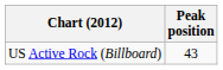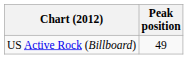 <table class="wikitable sortable">
 <tr>
 <th>Chart (2012)</th>
 <th>Peak<br>position</th>
 </tr>
 <tr>
 <td>US <a href='#'>Active Rock</a> (<em>Billboard</em>)</td>
-<td align="center">43</td>
+<td align="center">49</td>
 </tr>
 </table>
